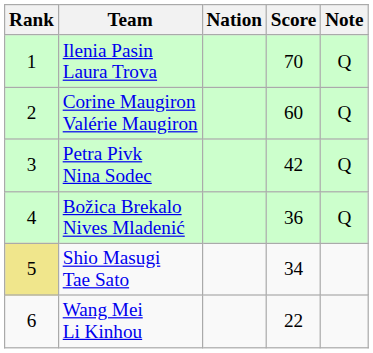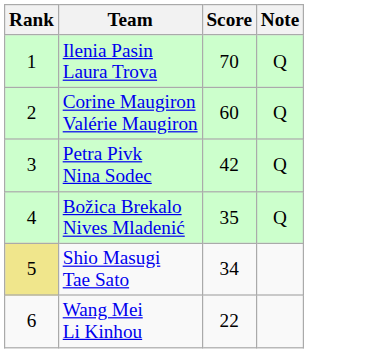 <table class="wikitable sortable" style="text-align:center">
 <tr>
 <th>Rank</th>
 <th>Team</th>
-<th>Nation</th>
 <th>Score</th>
 <th>Note</th>
 </tr>
 <tr bgcolor=ccffcc>
 <td>1</td>
 <td align=left><a href='#'>Ilenia Pasin</a><br><a href='#'>Laura Trova</a></td>
-<td align=left></td>
 <td>70</td>
 <td>Q</td>
 </tr>
 <tr bgcolor=ccffcc>
 <td>2</td>
 <td align=left><a href='#'>Corine Maugiron</a><br><a href='#'>Valérie Maugiron</a></td>
-<td align=left></td>
 <td>60</td>
 <td>Q</td>
 </tr>
 <tr bgcolor=ccffcc>
 <td>3</td>
 <td align=left><a href='#'>Petra Pivk</a><br><a href='#'>Nina Sodec</a></td>
-<td align=left></td>
 <td>42</td>
 <td>Q</td>
 </tr>
 <tr bgcolor=ccffcc>
 <td>4</td>
 <td align=left><a href='#'>Božica Brekalo</a><br><a href='#'>Nives Mladenić</a></td>
-<td align=left></td>
-<td>36</td>
+<td>35</td>
 <td>Q</td>
 </tr>
 <tr>
 <td style="background: khaki;">5</td>
 <td align=left><a href='#'>Shio Masugi</a><br><a href='#'>Tae Sato</a></td>
-<td align=left></td>
 <td>34</td>
 <td></td>
 </tr>
 <tr>
 <td>6</td>
 <td align=left><a href='#'>Wang Mei</a><br><a href='#'>Li Kinhou</a></td>
-<td align=left></td>
 <td>22</td>
 <td></td>
 </tr>
 </table>
